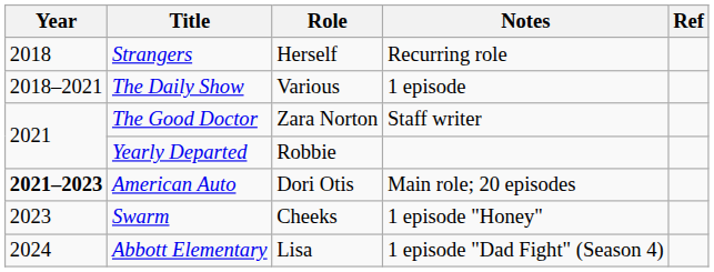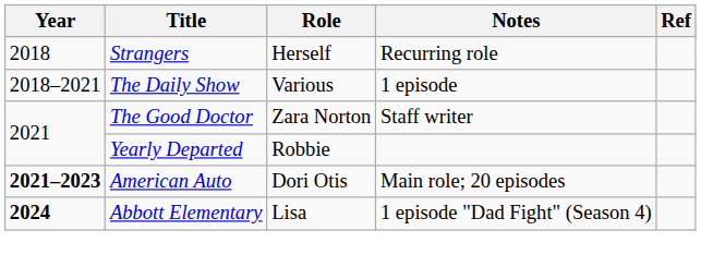 <table class="wikitable sortable">
 <tr>
 <th>Year</th>
 <th>Title</th>
 <th>Role</th>
 <th>Notes</th>
 <th>Ref</th>
 </tr>
 <tr>
 <td>2018</td>
 <td><em><a href='#'>Strangers</a></em></td>
 <td>Herself</td>
 <td>Recurring role</td>
 <td></td>
 </tr>
 <tr>
 <td>2018–2021</td>
 <td><em><a href='#'>The Daily Show</a></em></td>
 <td>Various</td>
 <td>1 episode</td>
 <td></td>
 </tr>
 <tr>
 <td rowspan="2">2021</td>
 <td><em><a href='#'>The Good Doctor</a></em></td>
 <td>Zara Norton</td>
 <td>Staff writer</td>
 <td></td>
 </tr>
 <tr>
 <td><em><a href='#'>Yearly Departed</a></em></td>
 <td>Robbie</td>
 <td></td>
 <td></td>
 </tr>
 <tr>
 <td><strong>2021–2023</strong></td>
 <td><em><a href='#'>American Auto</a></em></td>
 <td>Dori Otis</td>
 <td>Main role; 20 episodes</td>
 <td></td>
 </tr>
 <tr>
-<td>2023</td>
-<td><em><a href='#'>Swarm</a></em></td>
-<td>Cheeks</td>
-<td>1 episode "Honey"</td>
-<td></td>
-</tr>
-<tr>
-<td>2024</td>
+<td><strong>2024</strong></td>
 <td><em><a href='#'>Abbott Elementary</a></em></td>
 <td>Lisa</td>
 <td>1 episode "Dad Fight" (Season 4)</td>
 <td></td>
 </tr>
 </table>
